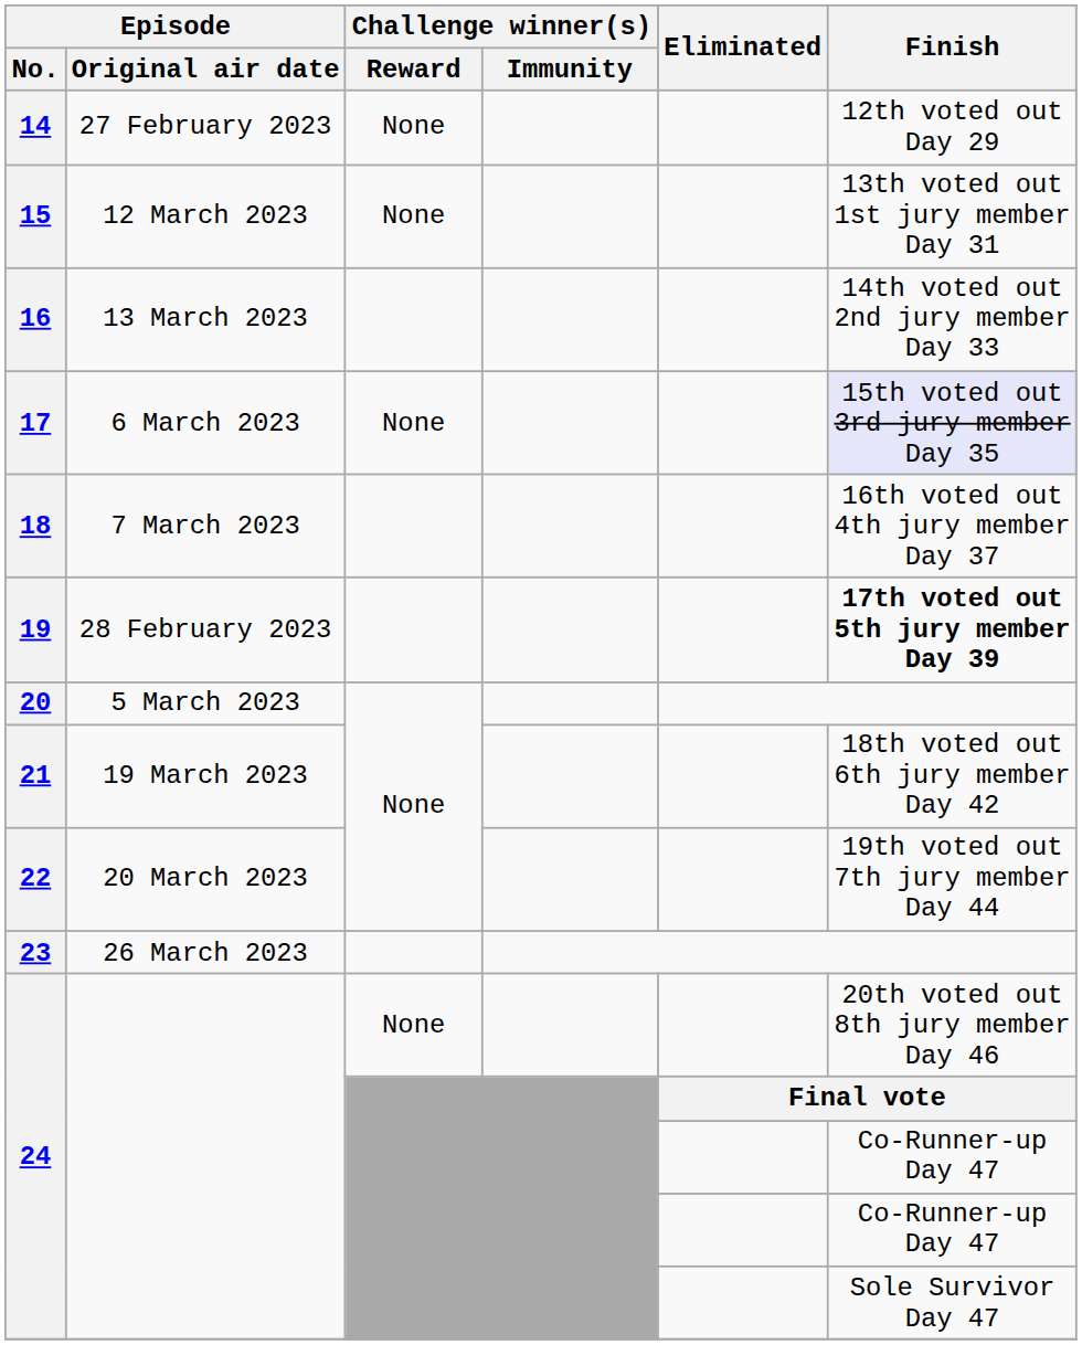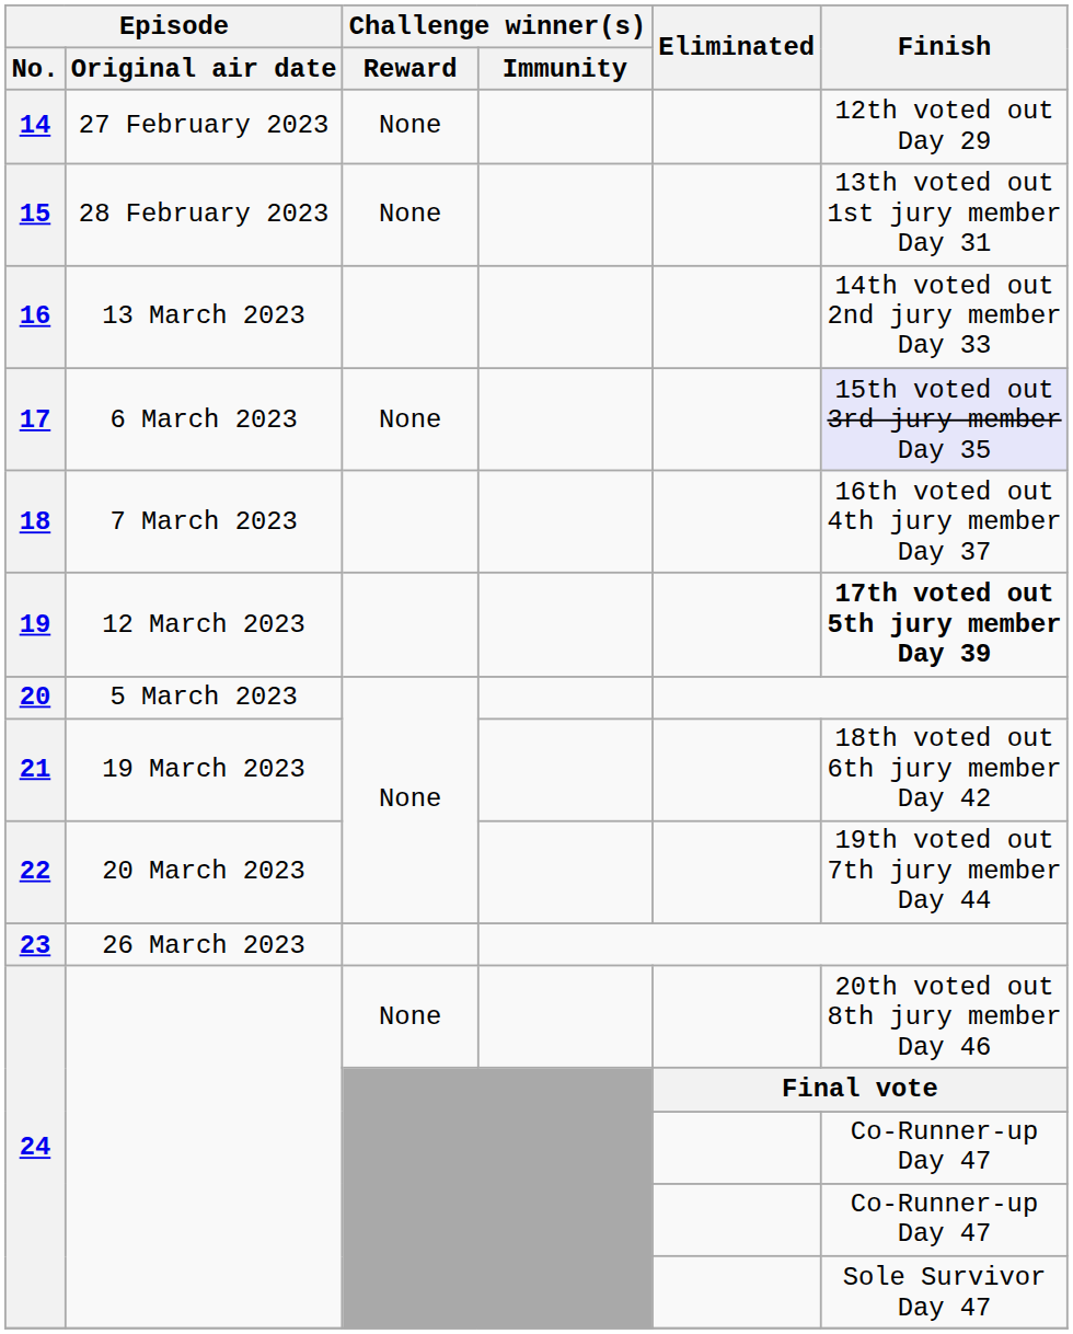 <table class="wikitable nowrap" style="text-align:center; font-size:100%">
 <tr>
 <th colspan="2">Episode</th>
 <th colspan="2">Challenge winner(s)</th>
 <th rowspan="2">Eliminated</th>
 <th rowspan="2">Finish</th>
 </tr>
 <tr>
 <th>No.</th>
 <th>Original air date</th>
 <th>Reward</th>
 <th>Immunity</th>
 </tr>
 <tr>
 <th><a href='#'>14</a></th>
 <td>27 February 2023</td>
 <td>None</td>
 <td></td>
 <td></td>
 <td>12th voted out<br>Day 29</td>
 </tr>
 <tr>
 <th><a href='#'>15</a></th>
-<td>12 March 2023</td>
+<td>28 February 2023</td>
 <td>None</td>
 <td></td>
 <td></td>
 <td>13th voted out<br>1st jury member<br>Day 31</td>
 </tr>
 <tr>
 <th><a href='#'>16</a></th>
 <td>13 March 2023</td>
 <td></td>
 <td></td>
 <td></td>
 <td>14th voted out<br>2nd jury member<br>Day 33</td>
 </tr>
 <tr>
 <th><a href='#'>17</a></th>
 <td>6 March 2023</td>
 <td>None</td>
 <td></td>
 <td></td>
 <td style="background: lavender;">15th voted out<br><s>3rd jury member</s><br>Day 35</td>
 </tr>
 <tr>
 <th><a href='#'>18</a></th>
 <td>7 March 2023</td>
 <td></td>
 <td></td>
 <td></td>
 <td>16th voted out<br>4th jury member<br>Day 37</td>
 </tr>
 <tr>
 <th><a href='#'>19</a></th>
-<td>28 February 2023</td>
+<td>12 March 2023</td>
 <td></td>
 <td></td>
 <td></td>
 <td><strong>17th voted out<br>5th jury member<br>Day 39</strong></td>
 </tr>
 <tr>
 <th><a href='#'>20</a></th>
 <td>5 March 2023</td>
 <td rowspan=3>None</td>
 <td></td>
 <td colspan="2"><small><em></em></small></td>
 </tr>
 <tr>
 <th><a href='#'>21</a></th>
 <td>19 March 2023</td>
 <td></td>
 <td></td>
 <td>18th voted out<br>6th jury member<br>Day 42</td>
 </tr>
 <tr>
 <th><a href='#'>22</a></th>
 <td>20 March 2023</td>
 <td></td>
 <td></td>
 <td>19th voted out<br>7th jury member<br>Day 44</td>
 </tr>
 <tr>
 <th><a href='#'>23</a></th>
 <td>26 March 2023</td>
 <td></td>
 <td colspan="3"><small><em></em></small></td>
 </tr>
 <tr>
 <th rowspan="5"><a href='#'>24</a></th>
 <td rowspan="5"></td>
 <td>None</td>
 <td></td>
 <td></td>
 <td>20th voted out<br>8th jury member<br>Day 46</td>
 </tr>
 <tr>
 <td rowspan="4" colspan="2" bgcolor="darkgray"></td>
 <th colspan="2">Final vote</th>
 </tr>
 <tr>
 <td></td>
 <td>Co-Runner-up<br>Day 47</td>
 </tr>
 <tr>
 <td></td>
 <td>Co-Runner-up<br>Day 47</td>
 </tr>
 <tr>
 <td></td>
 <td>Sole Survivor<br>Day 47</td>
 </tr>
 <tr>
 </tr>
 </table>
